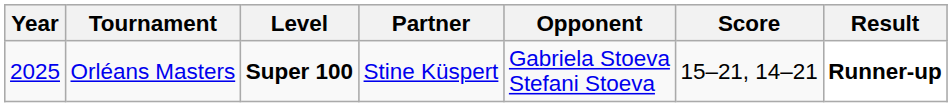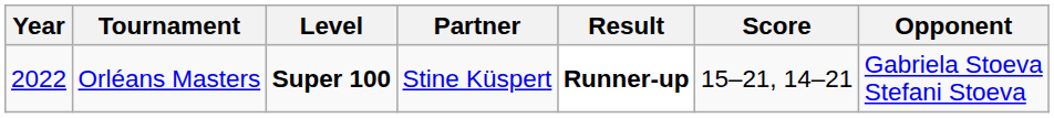 <table class="sortable wikitable" style="font-size: 90%;">
 <tr>
 <th>Year</th>
 <th>Tournament</th>
 <th>Level</th>
 <th>Partner</th>
+<th>Result</th>
+<th>Score</th>
 <th>Opponent</th>
-<th>Score</th>
-<th>Result</th>
 </tr>
 <tr>
-<td align="center"><a href='#'>2025</a></td>
+<td align="center"><a href='#'>2022</a></td>
 <td align="left"><a href='#'>Orléans Masters</a></td>
 <td align="left"><strong>Super 100</strong></td>
 <td align="left"> <a href='#'>Stine Küspert</a></td>
+<td bgcolor="#FFFFFF"> <strong>Runner-up</strong></td>
+<td align="left">15–21, 14–21</td>
 <td align="left"> <a href='#'>Gabriela Stoeva</a><br> <a href='#'>Stefani Stoeva</a></td>
-<td align="left">15–21, 14–21</td>
-<td bgcolor="#FFFFFF"> <strong>Runner-up</strong></td>
 </tr>
 </table>
